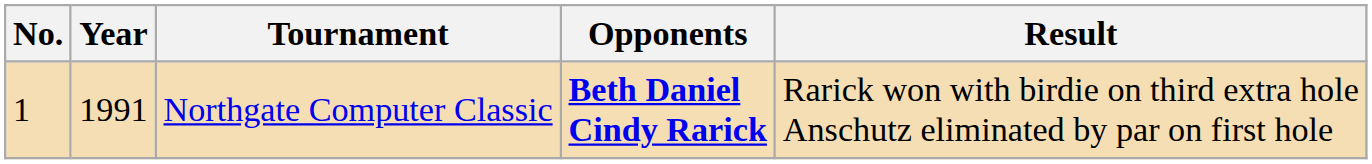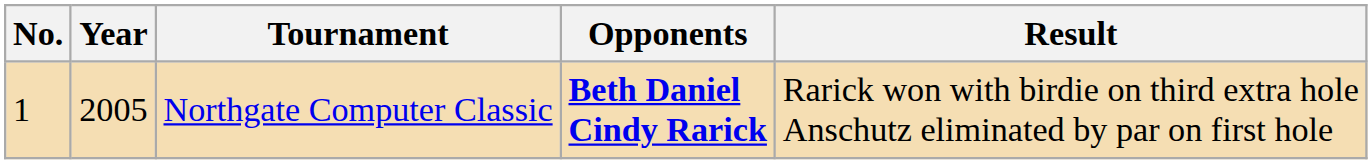 <table class="wikitable" style="font-size:95%;">
 <tr>
 <th>No.</th>
 <th>Year</th>
 <th>Tournament</th>
 <th>Opponents</th>
 <th>Result</th>
 </tr>
 <tr style="background:#F5DEB3;">
 <td>1</td>
-<td>1991</td>
+<td>2005</td>
 <td><a href='#'>Northgate Computer Classic</a></td>
 <td><strong> <a href='#'>Beth Daniel</a><br> <a href='#'>Cindy Rarick</a></strong></td>
 <td>Rarick won with birdie on third extra hole<br>Anschutz eliminated by par on first hole</td>
 </tr>
 </table>
